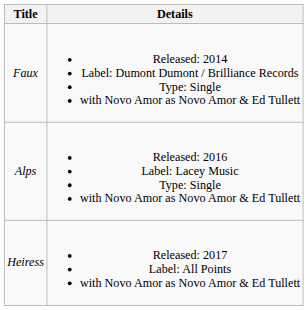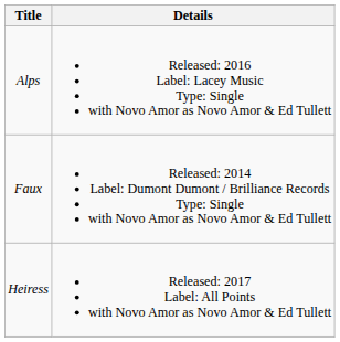 <table class="wikitable plainrowheaders" style="text-align:center;">
 <tr>
 <th rowspan="1" scope="col">Title</th>
 <th rowspan="1" scope="col">Details</th>
 </tr>
 <tr>
+<td scope = "row"><em>Alps</em></td>
+<td><br><ul><li>Released: 2016</li><li>Label: Lacey Music</li><li>Type: Single</li><li>with Novo Amor as Novo Amor & Ed Tullett</li></ul></td>
+</tr>
+<tr>
 <td scope = "row"><em>Faux</em></td>
 <td><br><ul><li>Released: 2014</li><li>Label: Dumont Dumont / Brilliance Records</li><li>Type: Single</li><li>with Novo Amor as Novo Amor & Ed Tullett</li></ul></td>
-</tr>
-<tr>
-<td scope = "row"><em>Alps</em></td>
-<td><br><ul><li>Released: 2016</li><li>Label: Lacey Music</li><li>Type: Single</li><li>with Novo Amor as Novo Amor & Ed Tullett</li></ul></td>
 </tr>
 <tr>
 <td scope = "row"><em>Heiress</em></td>
 <td><br><ul><li>Released: 2017</li><li>Label: All Points</li><li>with Novo Amor as Novo Amor & Ed Tullett</li></ul></td>
 </tr>
 </table>
